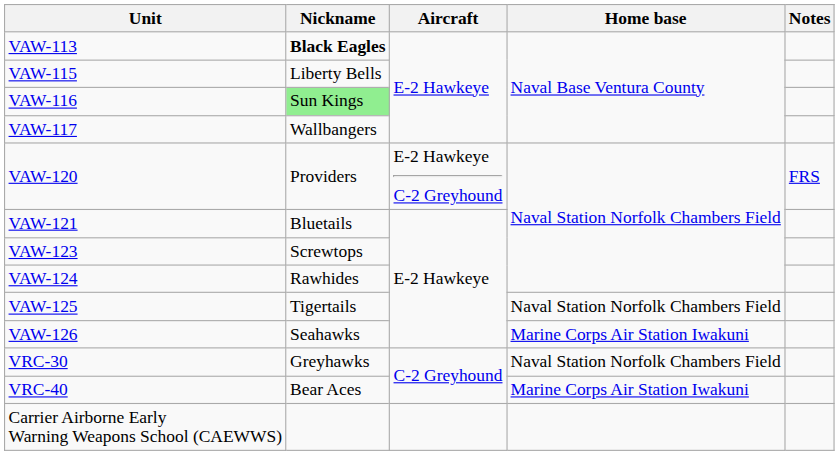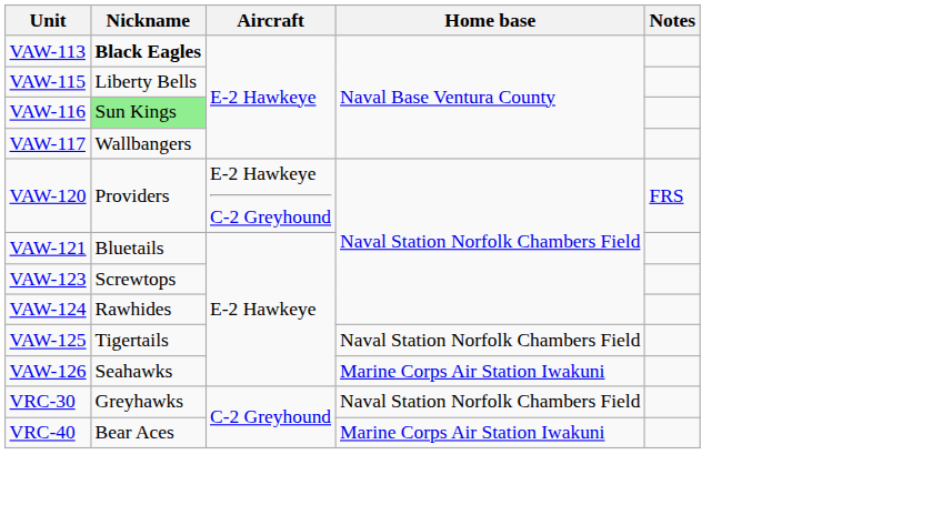 <table class="wikitable sortable">
 <tr>
 <th>Unit</th>
 <th>Nickname</th>
 <th>Aircraft</th>
 <th>Home base</th>
 <th>Notes</th>
 </tr>
 <tr>
 <td><a href='#'>VAW-113</a></td>
 <td><strong>Black Eagles</strong></td>
 <td rowspan="4"><a href='#'>E-2 Hawkeye</a></td>
 <td rowspan="4"><a href='#'>Naval Base Ventura County</a></td>
 <td></td>
 </tr>
 <tr>
 <td><a href='#'>VAW-115</a></td>
 <td>Liberty Bells</td>
 <td></td>
 </tr>
 <tr>
 <td><a href='#'>VAW-116</a></td>
 <td style="background: lightgreen;">Sun Kings</td>
 <td></td>
 </tr>
 <tr>
 <td><a href='#'>VAW-117</a></td>
 <td>Wallbangers</td>
 <td></td>
 </tr>
 <tr>
 <td><a href='#'>VAW-120</a></td>
 <td>Providers</td>
 <td>E-2 Hawkeye<hr><a href='#'>C-2 Greyhound</a></td>
 <td rowspan="4"><a href='#'>Naval Station Norfolk Chambers Field</a></td>
 <td><a href='#'>FRS</a></td>
 </tr>
 <tr>
 <td><a href='#'>VAW-121</a></td>
 <td>Bluetails</td>
 <td rowspan="5">E-2 Hawkeye</td>
 <td></td>
 </tr>
 <tr>
 <td><a href='#'>VAW-123</a></td>
 <td>Screwtops</td>
 <td></td>
 </tr>
 <tr>
 <td><a href='#'>VAW-124</a></td>
 <td>Rawhides</td>
 <td></td>
 </tr>
 <tr>
 <td><a href='#'>VAW-125</a></td>
 <td>Tigertails</td>
 <td>Naval Station Norfolk Chambers Field</td>
 <td></td>
 </tr>
 <tr>
 <td><a href='#'>VAW-126</a></td>
 <td>Seahawks</td>
 <td><a href='#'>Marine Corps Air Station Iwakuni</a></td>
 <td></td>
 </tr>
 <tr>
 <td><a href='#'>VRC-30</a></td>
 <td>Greyhawks</td>
 <td rowspan="2"><a href='#'>C-2 Greyhound</a></td>
 <td>Naval Station Norfolk Chambers Field</td>
 <td></td>
 </tr>
 <tr>
 <td><a href='#'>VRC-40</a></td>
 <td>Bear Aces</td>
 <td><a href='#'>Marine Corps Air Station Iwakuni</a></td>
 <td></td>
 </tr>
-<tr>
-<td>Carrier Airborne Early<br>Warning Weapons School (CAEWWS)</td>
-<td></td>
-<td></td>
-<td></td>
-<td></td>
-</tr>
 </table>
